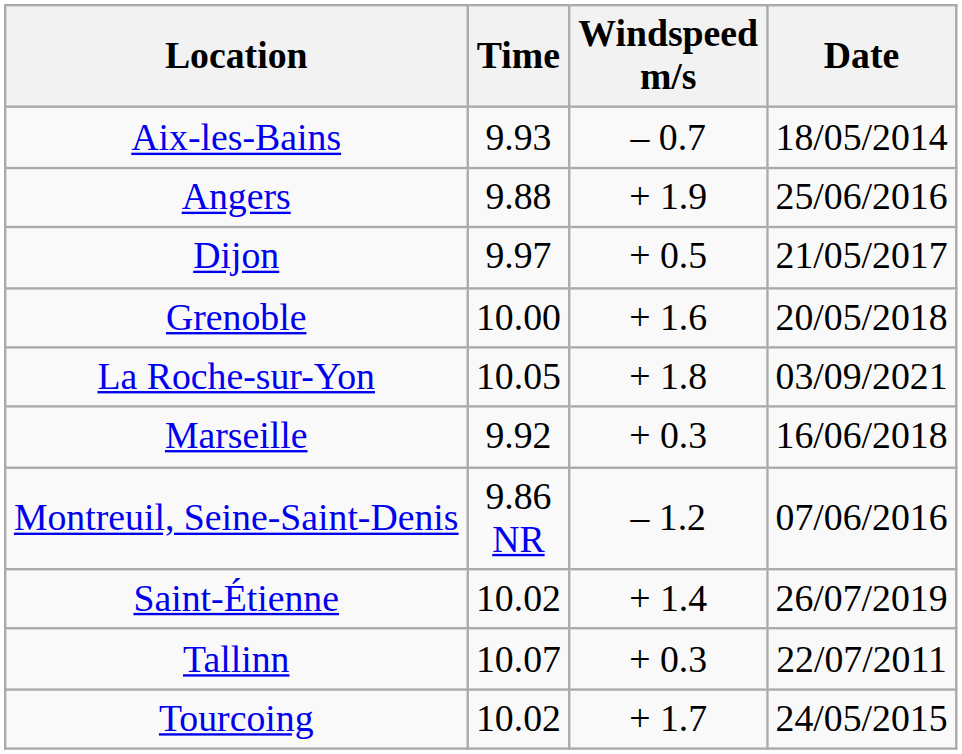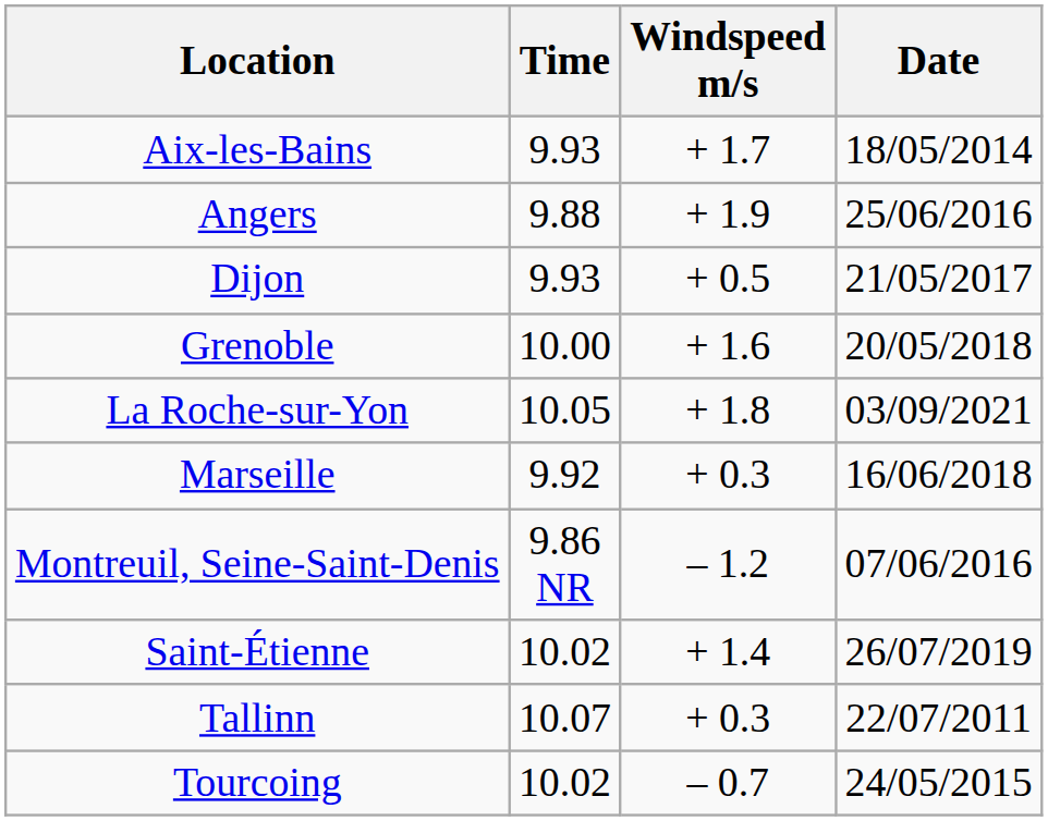 <table class="wikitable" style= "text-align: center">
 <tr>
 <th>Location</th>
 <th>Time</th>
 <th>Windspeed<br>m/s</th>
 <th>Date</th>
 </tr>
 <tr>
 <td><a href='#'>Aix-les-Bains</a></td>
 <td>9.93</td>
-<td>– 0.7</td>
+<td>+ 1.7</td>
 <td>18/05/2014</td>
 </tr>
 <tr>
 <td><a href='#'>Angers</a></td>
 <td>9.88</td>
 <td>+ 1.9</td>
 <td>25/06/2016</td>
 </tr>
 <tr>
 <td><a href='#'>Dijon</a></td>
-<td>9.97</td>
+<td>9.93</td>
 <td>+ 0.5</td>
 <td>21/05/2017</td>
 </tr>
 <tr>
 <td><a href='#'>Grenoble</a></td>
 <td>10.00</td>
 <td>+ 1.6</td>
 <td>20/05/2018</td>
 </tr>
 <tr>
 <td><a href='#'>La Roche-sur-Yon</a></td>
 <td>10.05</td>
 <td>+ 1.8</td>
 <td>03/09/2021</td>
 </tr>
 <tr>
 <td><a href='#'>Marseille</a></td>
 <td>9.92</td>
 <td>+ 0.3</td>
 <td>16/06/2018</td>
 </tr>
 <tr>
 <td><a href='#'>Montreuil, Seine-Saint-Denis</a></td>
 <td>9.86<br><a href='#'>NR</a></td>
 <td>– 1.2</td>
 <td>07/06/2016</td>
 </tr>
 <tr>
 <td><a href='#'>Saint-Étienne</a></td>
 <td>10.02</td>
 <td>+ 1.4</td>
 <td>26/07/2019</td>
 </tr>
 <tr>
 <td><a href='#'>Tallinn</a></td>
 <td>10.07</td>
 <td>+ 0.3</td>
 <td>22/07/2011</td>
 </tr>
 <tr>
 <td><a href='#'>Tourcoing</a></td>
 <td>10.02</td>
-<td>+ 1.7</td>
+<td>– 0.7</td>
 <td>24/05/2015</td>
 </tr>
 </table>
